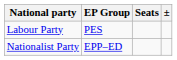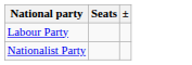 <table class="wikitable">
 <tr>
 <th>National party</th>
-<th>EP Group</th>
 <th>Seats</th>
 <th>±</th>
 </tr>
 <tr>
 <td> <a href='#'>Labour Party</a></td>
-<td> <a href='#'>PES</a></td>
 <td></td>
 <td></td>
 </tr>
 <tr>
 <td> <a href='#'>Nationalist Party</a></td>
-<td> <a href='#'>EPP–ED</a></td>
 <td></td>
 <td></td>
 </tr>
 </table>
